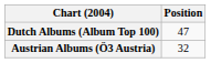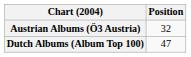 <table class="wikitable sortable plainrowheaders">
 <tr>
 <th>Chart (2004)</th>
 <th>Position</th>
 </tr>
 <tr>
+<th scope="row">Austrian Albums (Ö3 Austria)</th>
+<td style="text-align:center">32</td>
+</tr>
+<tr>
 <th scope="row">Dutch Albums (Album Top 100)</th>
 <td style="text-align:center">47</td>
 </tr>
-<tr>
-<th scope="row">Austrian Albums (Ö3 Austria)</th>
-<td style="text-align:center">32</td>
-</tr>
 </table>
